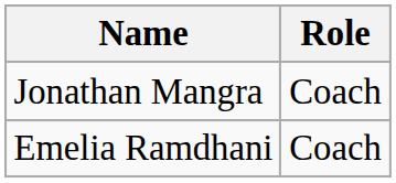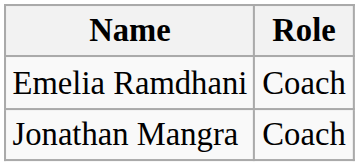 <table class="wikitable">
 <tr>
 <th>Name</th>
 <th>Role</th>
 </tr>
 <tr>
+<td> Emelia Ramdhani</td>
+<td>Coach</td>
+</tr>
+<tr>
 <td> Jonathan Mangra</td>
 <td>Coach</td>
 </tr>
-<tr>
-<td> Emelia Ramdhani</td>
-<td>Coach</td>
-</tr>
 </table>
